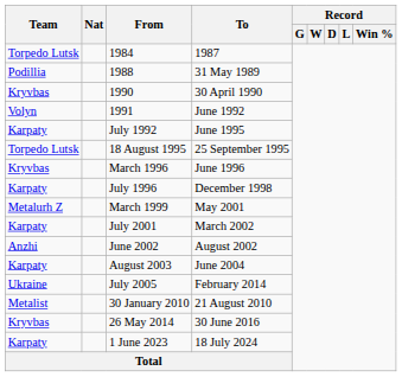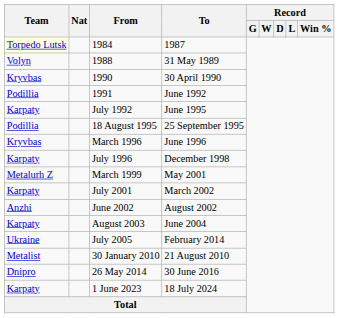 <table class=wikitable style="text-align: center">
 <tr>
 <th rowspan=2>Team</th>
 <th rowspan=2>Nat</th>
 <th rowspan=2>From</th>
 <th rowspan=2>To</th>
 <th colspan=9>Record</th>
 </tr>
 <tr>
 <th>G</th>
 <th>W</th>
 <th>D</th>
 <th>L</th>
 <th>Win %</th>
 </tr>
 <tr>
-<td align=left><a href='#'>Torpedo Lutsk</a></td>
+<td align=left style="background: lightyellow;"><a href='#'>Torpedo Lutsk</a></td>
 <td></td>
 <td align=left>1984</td>
 <td align=left>1987<br></td>
 </tr>
 <tr>
-<td align=left><a href='#'>Podillia</a></td>
+<td align=left><a href='#'>Volyn</a></td>
 <td></td>
 <td align=left>1988</td>
 <td align=left>31 May 1989<br></td>
 </tr>
 <tr>
 <td align=left><a href='#'>Kryvbas</a></td>
 <td></td>
 <td align=left>1990</td>
 <td align=left>30 April 1990<br></td>
 </tr>
 <tr>
-<td align=left><a href='#'>Volyn</a></td>
+<td align=left><a href='#'>Podillia</a></td>
 <td></td>
 <td align=left>1991</td>
 <td align=left>June 1992<br></td>
 </tr>
 <tr>
 <td align=left><a href='#'>Karpaty</a></td>
 <td></td>
 <td align=left>July 1992</td>
 <td align=left>June 1995<br></td>
 </tr>
 <tr>
-<td align=left><a href='#'>Torpedo Lutsk</a></td>
+<td align=left><a href='#'>Podillia</a></td>
 <td></td>
 <td align=left>18 August 1995</td>
 <td align=left>25 September 1995<br></td>
 </tr>
 <tr>
 <td align=left><a href='#'>Kryvbas</a></td>
 <td></td>
 <td align=left>March 1996</td>
 <td align=left>June 1996<br></td>
 </tr>
 <tr>
 <td align=left><a href='#'>Karpaty</a></td>
 <td></td>
 <td align=left>July 1996</td>
 <td align=left>December 1998<br></td>
 </tr>
 <tr>
 <td align=left><a href='#'>Metalurh Z</a></td>
 <td></td>
 <td align=left>March 1999</td>
 <td align=left>May 2001<br></td>
 </tr>
 <tr>
 <td align=left><a href='#'>Karpaty</a></td>
 <td></td>
 <td align=left>July 2001</td>
 <td align=left>March 2002<br></td>
 </tr>
 <tr>
 <td align=left><a href='#'>Anzhi</a></td>
 <td></td>
 <td align=left>June 2002</td>
 <td align=left>August 2002<br></td>
 </tr>
 <tr>
 <td align=left><a href='#'>Karpaty</a></td>
 <td></td>
 <td align=left>August 2003</td>
 <td align=left>June 2004<br></td>
 </tr>
 <tr>
 <td align=left><a href='#'>Ukraine</a></td>
 <td></td>
 <td align=left>July 2005</td>
 <td align=left>February 2014<br></td>
 </tr>
 <tr>
 <td align=left><a href='#'>Metalist</a></td>
 <td></td>
 <td align=left>30 January 2010</td>
 <td align=left>21 August 2010<br></td>
 </tr>
 <tr>
-<td align=left><a href='#'>Kryvbas</a></td>
+<td align=left><a href='#'>Dnipro</a></td>
 <td></td>
 <td align=left>26 May 2014</td>
 <td align=left>30 June 2016<br></td>
 </tr>
 <tr>
 <td align=left><a href='#'>Karpaty</a></td>
 <td></td>
 <td align=left>1 June 2023</td>
 <td align=left>18 July 2024<br></td>
 </tr>
 <tr>
 <th colspan=4>Total<br></th>
 </tr>
 </table>
